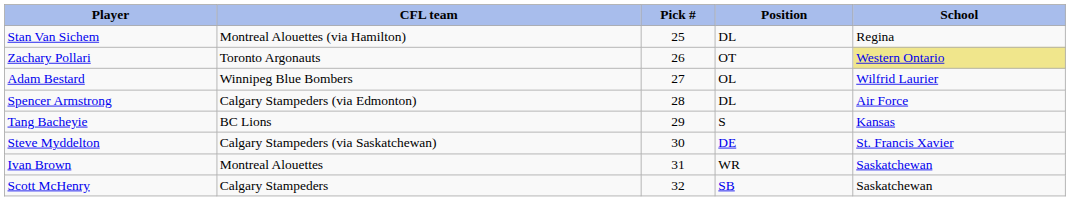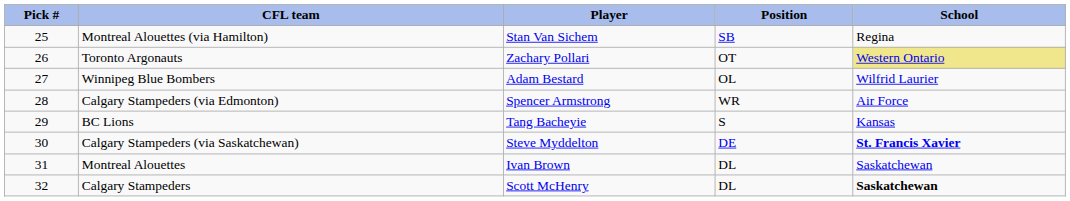 <table class="wikitable" border="1" style="width: 100%">
 <tr>
+<th style="background:#a8bdec;" width=7%>Pick #</th>
+<th width=40% style="background:#a8bdec;">CFL team</th>
 <th width=20% style="background:#a8bdec;">Player</th>
-<th width=40% style="background:#a8bdec;">CFL team</th>
-<th style="background:#a8bdec;" width=7%>Pick #</th>
 <th width=13% style="background:#a8bdec;">Position</th>
 <th width=20% style="background:#a8bdec;">School</th>
 </tr>
 <tr>
+<td align=center>25</td>
+<td>Montreal Alouettes (via Hamilton)</td>
 <td><a href='#'>Stan Van Sichem</a></td>
-<td>Montreal Alouettes (via Hamilton)</td>
-<td align=center>25</td>
-<td>DL</td>
+<td><a href='#'>SB</a></td>
 <td>Regina</td>
 </tr>
 <tr>
+<td align=center>26</td>
+<td>Toronto Argonauts</td>
 <td><a href='#'>Zachary Pollari</a></td>
-<td>Toronto Argonauts</td>
-<td align=center>26</td>
 <td>OT</td>
 <td style="background: khaki;"><a href='#'>Western Ontario</a></td>
 </tr>
 <tr>
+<td align=center>27</td>
+<td>Winnipeg Blue Bombers</td>
 <td><a href='#'>Adam Bestard</a></td>
-<td>Winnipeg Blue Bombers</td>
-<td align=center>27</td>
 <td>OL</td>
 <td><a href='#'>Wilfrid Laurier</a></td>
 </tr>
 <tr>
+<td align=center>28</td>
+<td>Calgary Stampeders (via Edmonton)</td>
 <td><a href='#'>Spencer Armstrong</a></td>
-<td>Calgary Stampeders (via Edmonton)</td>
-<td align=center>28</td>
-<td>DL</td>
+<td>WR</td>
 <td><a href='#'>Air Force</a></td>
 </tr>
 <tr>
+<td align=center>29</td>
+<td>BC Lions</td>
 <td><a href='#'>Tang Bacheyie</a></td>
-<td>BC Lions</td>
-<td align=center>29</td>
 <td>S</td>
 <td><a href='#'>Kansas</a></td>
 </tr>
 <tr>
+<td align=center>30</td>
+<td>Calgary Stampeders (via Saskatchewan)</td>
 <td><a href='#'>Steve Myddelton</a></td>
-<td>Calgary Stampeders (via Saskatchewan)</td>
-<td align=center>30</td>
 <td><a href='#'>DE</a></td>
-<td><a href='#'>St. Francis Xavier</a></td>
+<td><strong><a href='#'>St. Francis Xavier</a></strong></td>
 </tr>
 <tr>
+<td align=center>31</td>
+<td>Montreal Alouettes</td>
 <td><a href='#'>Ivan Brown</a></td>
-<td>Montreal Alouettes</td>
-<td align=center>31</td>
-<td>WR</td>
+<td>DL</td>
 <td><a href='#'>Saskatchewan</a></td>
 </tr>
 <tr>
+<td align=center>32</td>
+<td>Calgary Stampeders</td>
 <td><a href='#'>Scott McHenry</a></td>
-<td>Calgary Stampeders</td>
-<td align=center>32</td>
-<td><a href='#'>SB</a></td>
-<td>Saskatchewan</td>
+<td>DL</td>
+<td><strong>Saskatchewan</strong></td>
 </tr>
 </table>
